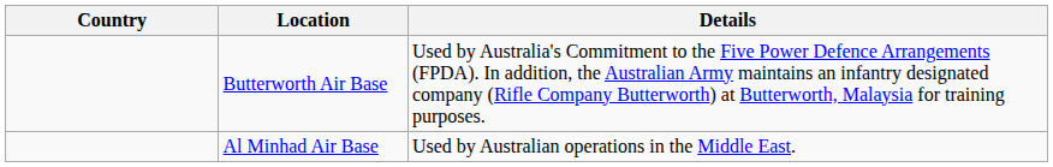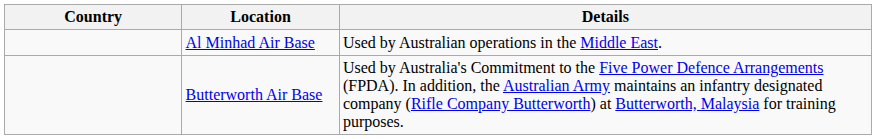 <table class="wikitable">
 <tr>
 <th width=170>Country</th>
 <th width=150>Location</th>
 <th>Details</th>
 </tr>
 <tr>
 <td></td>
+<td><a href='#'>Al Minhad Air Base</a></td>
+<td>Used  by  Australian operations in the <a href='#'>Middle East</a>.</td>
+</tr>
+<tr>
+<td></td>
 <td><a href='#'>Butterworth Air Base</a></td>
 <td>Used by  Australia's Commitment to the <a href='#'>Five Power Defence Arrangements</a> (FPDA). In addition, the <a href='#'>Australian Army</a> maintains an infantry designated company (<a href='#'>Rifle Company Butterworth</a>) at <a href='#'>Butterworth, Malaysia</a> for training purposes.</td>
 </tr>
-<tr>
-<td></td>
-<td><a href='#'>Al Minhad Air Base</a></td>
-<td>Used  by  Australian operations in the <a href='#'>Middle East</a>.</td>
-</tr>
 </table>
